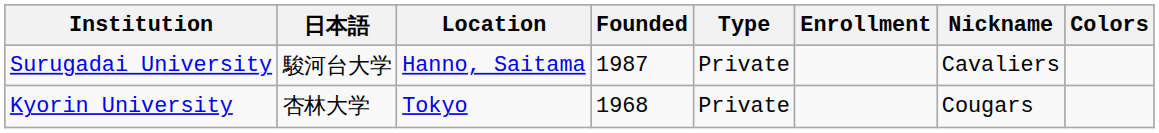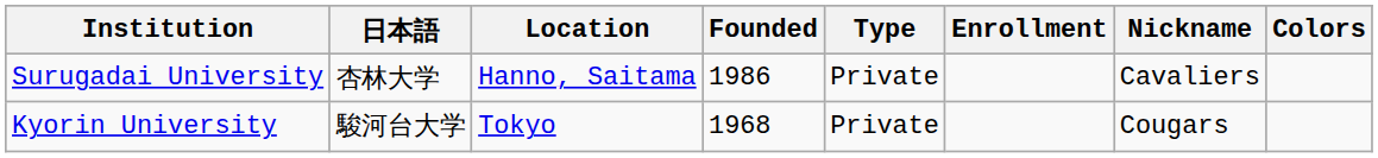 <table class="wikitable sortable">
 <tr>
 <th>Institution</th>
 <th>日本語</th>
 <th>Location</th>
 <th>Founded</th>
 <th>Type</th>
 <th>Enrollment</th>
 <th>Nickname</th>
 <th>Colors</th>
 </tr>
 <tr>
 <td><a href='#'>Surugadai University</a></td>
-<td>駿河台大学</td>
+<td>杏林大学</td>
 <td><a href='#'>Hanno, Saitama</a></td>
-<td>1987</td>
+<td>1986</td>
 <td>Private</td>
 <td></td>
 <td>Cavaliers</td>
 <td></td>
 </tr>
 <tr>
 <td><a href='#'>Kyorin University</a></td>
-<td>杏林大学</td>
+<td>駿河台大学</td>
 <td><a href='#'>Tokyo</a></td>
 <td>1968</td>
 <td>Private</td>
 <td></td>
 <td>Cougars</td>
 <td></td>
 </tr>
 </table>
